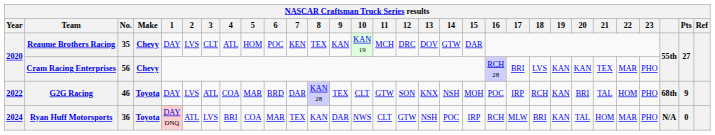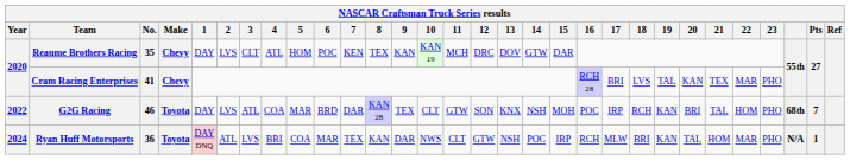 <table class="wikitable" style="text-align:center; font-size:75%">
 <tr>
 <th colspan=30><a href='#'>NASCAR Craftsman Truck Series</a> results</th>
 </tr>
 <tr>
 <th>Year</th>
 <th>Team</th>
 <th>No.</th>
 <th>Make</th>
 <th>1</th>
 <th>2</th>
 <th>3</th>
 <th>4</th>
 <th>5</th>
 <th>6</th>
 <th>7</th>
 <th>8</th>
 <th>9</th>
 <th>10</th>
 <th>11</th>
 <th>12</th>
 <th>13</th>
 <th>14</th>
 <th>15</th>
 <th>16</th>
 <th>17</th>
 <th>18</th>
 <th>19</th>
 <th>20</th>
 <th>21</th>
 <th>22</th>
 <th>23</th>
 <th></th>
 <th>Pts</th>
 <th>Ref</th>
 </tr>
 <tr>
 <th rowspan=2><a href='#'>2020</a></th>
 <th><a href='#'>Reaume Brothers Racing</a></th>
 <th>35</th>
 <th><a href='#'>Chevy</a></th>
 <td><a href='#'>DAY</a></td>
 <td><a href='#'>LVS</a></td>
 <td><a href='#'>CLT</a></td>
 <td><a href='#'>ATL</a></td>
 <td><a href='#'>HOM</a></td>
 <td><a href='#'>POC</a></td>
 <td><a href='#'>KEN</a></td>
 <td><a href='#'>TEX</a></td>
 <td><a href='#'>KAN</a></td>
 <td style="background:#DFFFDF;"><a href='#'>KAN</a><br><small>19</small></td>
 <td><a href='#'>MCH</a></td>
 <td><a href='#'>DRC</a></td>
 <td><a href='#'>DOV</a></td>
 <td><a href='#'>GTW</a></td>
 <td><a href='#'>DAR</a></td>
 <td colspan=8></td>
 <th rowspan=2>55th</th>
 <th rowspan=2>27</th>
 <th rowspan=2></th>
 </tr>
 <tr>
 <th><a href='#'>Cram Racing Enterprises</a></th>
-<th>56</th>
+<th>41</th>
 <th><a href='#'>Chevy</a></th>
 <td colspan=15></td>
 <td style="background:#CFCFFF;"><a href='#'>RCH</a><br><small>28</small></td>
 <td><a href='#'>BRI</a></td>
 <td><a href='#'>LVS</a></td>
-<td><a href='#'>KAN</a></td>
+<td><a href='#'>TAL</a></td>
 <td><a href='#'>KAN</a></td>
 <td><a href='#'>TEX</a></td>
 <td><a href='#'>MAR</a></td>
 <td><a href='#'>PHO</a></td>
 </tr>
 <tr>
 <th><a href='#'>2022</a></th>
 <th><a href='#'>G2G Racing</a></th>
 <th>46</th>
 <th><a href='#'>Toyota</a></th>
 <td><a href='#'>DAY</a></td>
 <td><a href='#'>LVS</a></td>
 <td><a href='#'>ATL</a></td>
 <td><a href='#'>COA</a></td>
 <td><a href='#'>MAR</a></td>
 <td><a href='#'>BRD</a></td>
 <td><a href='#'>DAR</a></td>
 <td style="background:#CFCFFF;"><a href='#'>KAN</a><br><small>28</small></td>
 <td><a href='#'>TEX</a></td>
 <td><a href='#'>CLT</a></td>
 <td><a href='#'>GTW</a></td>
 <td><a href='#'>SON</a></td>
 <td><a href='#'>KNX</a></td>
 <td><a href='#'>NSH</a></td>
 <td><a href='#'>MOH</a></td>
 <td><a href='#'>POC</a></td>
 <td><a href='#'>IRP</a></td>
 <td><a href='#'>RCH</a></td>
 <td><a href='#'>KAN</a></td>
 <td><a href='#'>BRI</a></td>
 <td><a href='#'>TAL</a></td>
 <td><a href='#'>HOM</a></td>
 <td><a href='#'>PHO</a></td>
 <th>68th</th>
-<th>9</th>
+<th>7</th>
 <th></th>
 </tr>
 <tr>
 <th><a href='#'>2024</a></th>
 <th><a href='#'>Ryan Huff Motorsports</a></th>
 <th>36</th>
 <th><a href='#'>Toyota</a></th>
 <td style="background:#FFCFCF;"><a href='#'>DAY</a><br><small>DNQ</small></td>
 <td><a href='#'>ATL</a></td>
 <td><a href='#'>LVS</a></td>
 <td><a href='#'>BRI</a></td>
 <td><a href='#'>COA</a></td>
 <td><a href='#'>MAR</a></td>
 <td><a href='#'>TEX</a></td>
 <td><a href='#'>KAN</a></td>
 <td><a href='#'>DAR</a></td>
 <td><a href='#'>NWS</a></td>
 <td><a href='#'>CLT</a></td>
 <td><a href='#'>GTW</a></td>
 <td><a href='#'>NSH</a></td>
 <td><a href='#'>POC</a></td>
 <td><a href='#'>IRP</a></td>
 <td><a href='#'>RCH</a></td>
 <td><a href='#'>MLW</a></td>
 <td><a href='#'>BRI</a></td>
 <td><a href='#'>KAN</a></td>
 <td><a href='#'>TAL</a></td>
 <td><a href='#'>HOM</a></td>
 <td><a href='#'>MAR</a></td>
 <td><a href='#'>PHO</a></td>
 <th>N/A</th>
-<th>0</th>
+<th>1</th>
 <th></th>
 </tr>
 </table>
